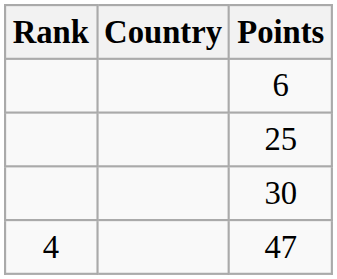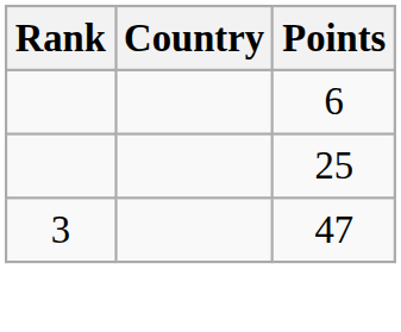 <table class="wikitable sortable" style=" text-align:center; font-size:95%;">
 <tr>
 <th>Rank</th>
 <th>Country</th>
 <th>Points</th>
 </tr>
 <tr>
 <td></td>
 <td align=left></td>
 <td>6</td>
 </tr>
 <tr>
 <td></td>
 <td align=left></td>
 <td>25</td>
 </tr>
 <tr>
-<td></td>
-<td align=left></td>
-<td>30</td>
-</tr>
-<tr>
-<td>4</td>
+<td>3</td>
 <td align=left></td>
 <td>47</td>
 </tr>
 </table>
